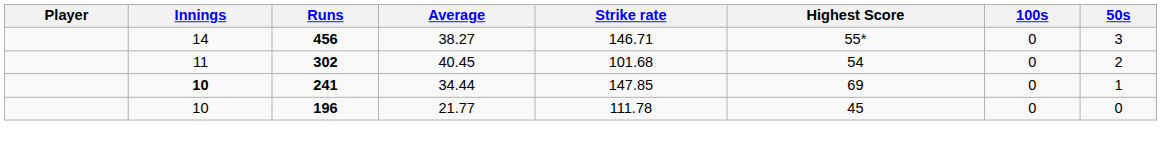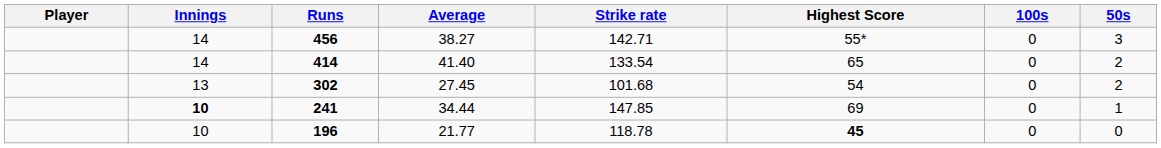 <table class="wikitable sortable" align="center" style="text-align: center; font-size: 100%; width:80%">
 <tr>
 <th>Player</th>
 <th><a href='#'>Innings</a></th>
 <th><a href='#'>Runs</a></th>
 <th><a href='#'>Average</a></th>
 <th><a href='#'>Strike rate</a></th>
 <th>Highest Score</th>
 <th><a href='#'>100s</a></th>
 <th><a href='#'>50s</a></th>
 </tr>
 <tr>
 <td></td>
 <td>14</td>
 <td><strong>456</strong></td>
 <td>38.27</td>
-<td>146.71</td>
+<td>142.71</td>
 <td>55*</td>
 <td>0</td>
 <td>3</td>
 </tr>
 <tr>
 <td></td>
-<td>11</td>
+<td>14</td>
+<td><strong>414</strong></td>
+<td>41.40</td>
+<td>133.54</td>
+<td>65</td>
+<td>0</td>
+<td>2</td>
+</tr>
+<tr>
+<td></td>
+<td>13</td>
 <td><strong>302</strong></td>
-<td>40.45</td>
+<td>27.45</td>
 <td>101.68</td>
 <td>54</td>
 <td>0</td>
 <td>2</td>
 </tr>
 <tr>
 <td></td>
 <td><strong>10</strong></td>
 <td><strong>241</strong></td>
 <td>34.44</td>
 <td>147.85</td>
 <td>69</td>
 <td>0</td>
 <td>1</td>
 </tr>
 <tr>
 <td></td>
 <td>10</td>
 <td><strong>196</strong></td>
 <td>21.77</td>
-<td>111.78</td>
-<td>45</td>
+<td>118.78</td>
+<td><strong>45</strong></td>
 <td>0</td>
 <td>0</td>
 </tr>
 </table>
